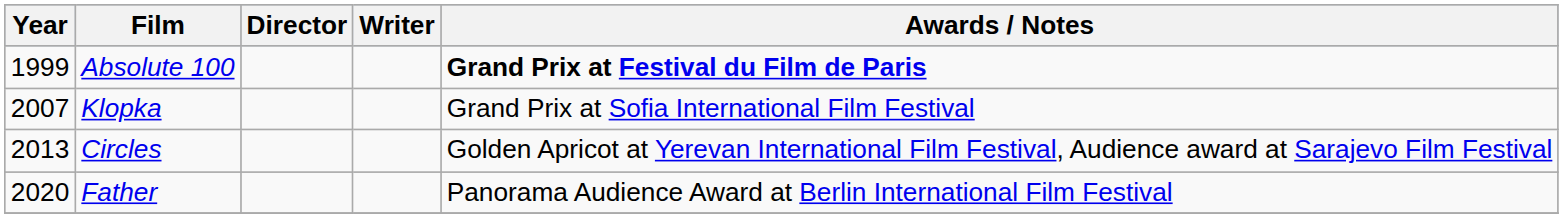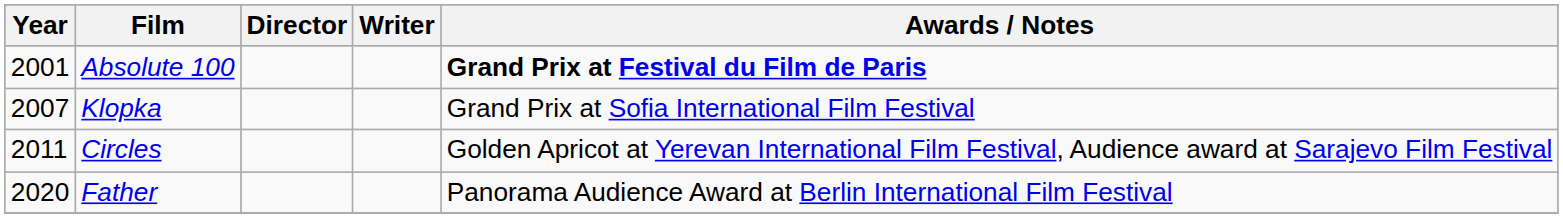 <table class="wikitable sortable">
 <tr style="background:#b0c4de; text-align:center;">
 <th>Year</th>
 <th>Film</th>
 <th>Director</th>
 <th>Writer</th>
 <th>Awards / Notes</th>
 </tr>
 <tr>
-<td>1999</td>
+<td>2001</td>
 <td><em><a href='#'>Absolute 100</a></em></td>
 <td></td>
 <td></td>
 <td><strong>Grand Prix at <a href='#'>Festival du Film de Paris</a></strong></td>
 </tr>
 <tr>
 <td>2007</td>
 <td><em><a href='#'>Klopka</a></em></td>
 <td></td>
 <td></td>
 <td>Grand Prix at <a href='#'>Sofia International Film Festival</a></td>
 </tr>
 <tr>
-<td>2013</td>
+<td>2011</td>
 <td><em><a href='#'>Circles</a></em></td>
 <td></td>
 <td></td>
 <td>Golden Apricot at <a href='#'>Yerevan International Film Festival</a>, Audience award at <a href='#'>Sarajevo Film Festival</a></td>
 </tr>
 <tr>
 <td>2020</td>
 <td><em><a href='#'>Father</a></em></td>
 <td></td>
 <td></td>
 <td>Panorama Audience Award at <a href='#'>Berlin International Film Festival</a></td>
 </tr>
 <tr>
 </tr>
 </table>
